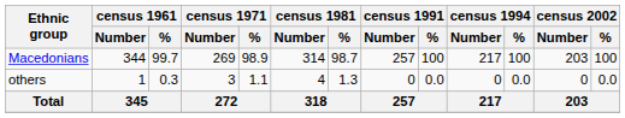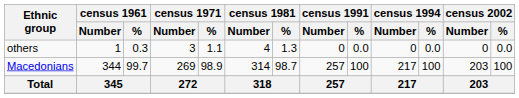 <table class="wikitable">
 <tr>
 <th rowspan="2">Ethnic<br>group</th>
 <th colspan="2">census 1961</th>
 <th colspan="2">census 1971</th>
 <th colspan="2">census 1981</th>
 <th colspan="2">census 1991</th>
 <th colspan="2">census 1994</th>
 <th colspan="2">census 2002</th>
 </tr>
 <tr bgcolor="#e0e0e0">
 <th>Number</th>
 <th>%</th>
 <th>Number</th>
 <th>%</th>
 <th>Number</th>
 <th>%</th>
 <th>Number</th>
 <th>%</th>
 <th>Number</th>
 <th>%</th>
 <th>Number</th>
 <th>%</th>
 </tr>
 <tr>
+<td>others</td>
+<td align="right">1</td>
+<td align="right">0.3</td>
+<td align="right">3</td>
+<td align="right">1.1</td>
+<td align="right">4</td>
+<td align="right">1.3</td>
+<td align="right">0</td>
+<td align="right">0.0</td>
+<td align="right">0</td>
+<td align="right">0.0</td>
+<td align="right">0</td>
+<td align="right">0.0</td>
+</tr>
+<tr>
 <td><a href='#'>Macedonians</a></td>
 <td align="right">344</td>
 <td align="right">99.7</td>
 <td align="right">269</td>
 <td align="right">98.9</td>
 <td align="right">314</td>
 <td align="right">98.7</td>
 <td align="right">257</td>
 <td align="right">100</td>
 <td align="right">217</td>
 <td align="right">100</td>
 <td align="right">203</td>
 <td align="right">100</td>
 </tr>
-<tr>
-<td>others</td>
-<td align="right">1</td>
-<td align="right">0.3</td>
-<td align="right">3</td>
-<td align="right">1.1</td>
-<td align="right">4</td>
-<td align="right">1.3</td>
-<td align="right">0</td>
-<td align="right">0.0</td>
-<td align="right">0</td>
-<td align="right">0.0</td>
-<td align="right">0</td>
-<td align="right">0.0</td>
-</tr>
 <tr bgcolor="#e0e0e0">
 <th align="left">Total</th>
 <th colspan="2">345</th>
 <th colspan="2">272</th>
 <th colspan="2">318</th>
 <th colspan="2">257</th>
 <th colspan="2">217</th>
 <th colspan="2">203</th>
 </tr>
 <tr>
 </tr>
 </table>
